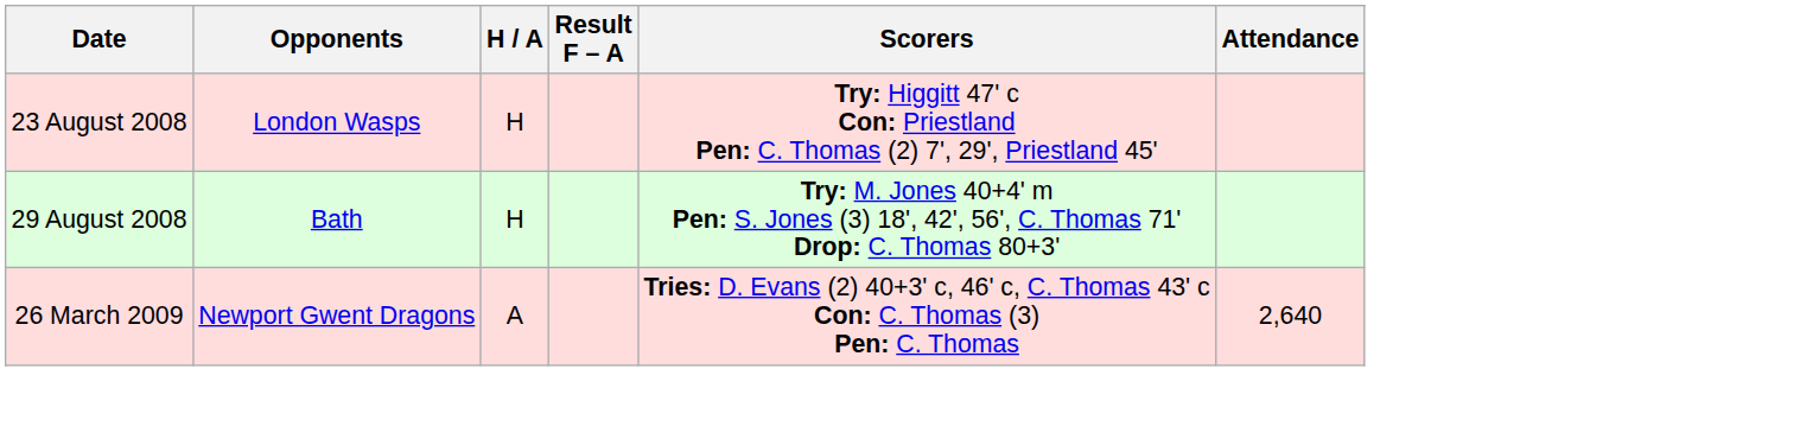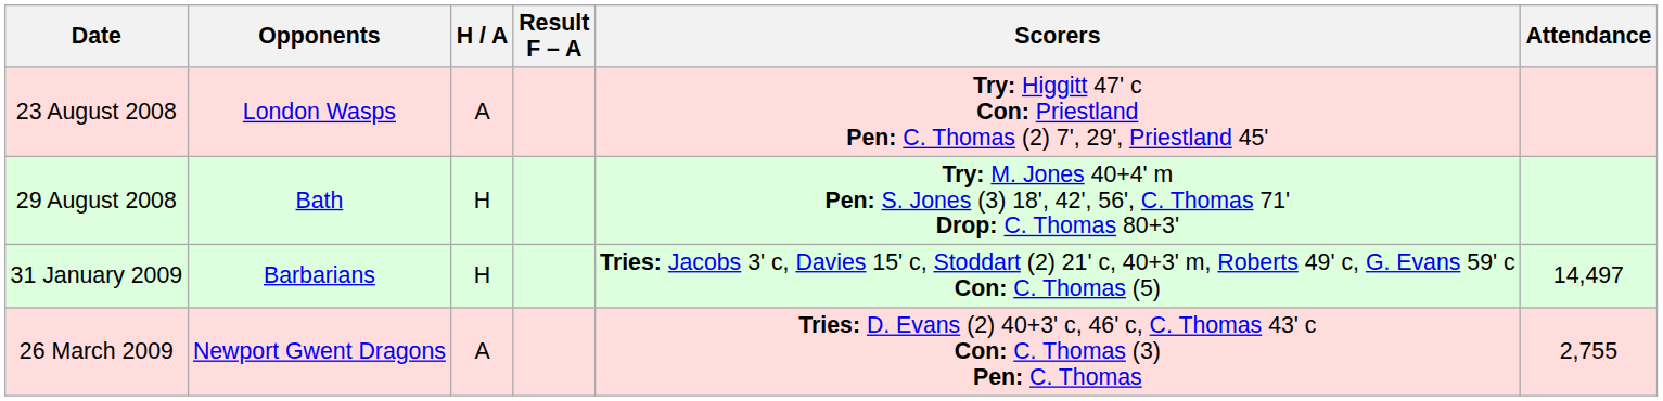 <table class="wikitable" style="text-align:center">
 <tr>
 <th>Date</th>
 <th>Opponents</th>
 <th>H / A</th>
 <th>Result<br>F – A</th>
 <th>Scorers</th>
 <th>Attendance</th>
 </tr>
 <tr bgcolor="#ffdddd">
 <td>23 August 2008</td>
 <td><a href='#'>London Wasps</a></td>
-<td>H</td>
+<td>A</td>
 <td></td>
 <td><strong>Try:</strong> <a href='#'>Higgitt</a> 47' c<br><strong>Con:</strong> <a href='#'>Priestland</a><br><strong>Pen:</strong> <a href='#'>C. Thomas</a> (2) 7', 29', <a href='#'>Priestland</a> 45'</td>
 <td></td>
 </tr>
 <tr bgcolor="#ddffdd">
 <td>29 August 2008</td>
 <td><a href='#'>Bath</a></td>
 <td>H</td>
 <td></td>
 <td><strong>Try:</strong> <a href='#'>M. Jones</a> 40+4' m<br><strong>Pen:</strong> <a href='#'>S. Jones</a> (3) 18', 42', 56', <a href='#'>C. Thomas</a> 71'<br><strong>Drop:</strong> <a href='#'>C. Thomas</a> 80+3'</td>
 <td></td>
 </tr>
+<tr bgcolor="#ddffdd">
+<td>31 January 2009</td>
+<td><a href='#'>Barbarians</a></td>
+<td>H</td>
+<td></td>
+<td><strong>Tries:</strong> <a href='#'>Jacobs</a> 3' c, <a href='#'>Davies</a> 15' c, <a href='#'>Stoddart</a> (2) 21' c, 40+3' m, <a href='#'>Roberts</a> 49' c, <a href='#'>G. Evans</a> 59' c<br><strong>Con:</strong> <a href='#'>C. Thomas</a> (5)</td>
+<td>14,497</td>
+</tr>
 <tr bgcolor="#ffdddd">
 <td>26 March 2009</td>
 <td><a href='#'>Newport Gwent Dragons</a></td>
 <td>A</td>
 <td></td>
 <td><strong>Tries:</strong> <a href='#'>D. Evans</a> (2) 40+3' c, 46' c, <a href='#'>C. Thomas</a> 43' c<br><strong>Con:</strong> <a href='#'>C. Thomas</a> (3)<br><strong>Pen:</strong> <a href='#'>C. Thomas</a></td>
-<td>2,640</td>
+<td>2,755</td>
 </tr>
 </table>
